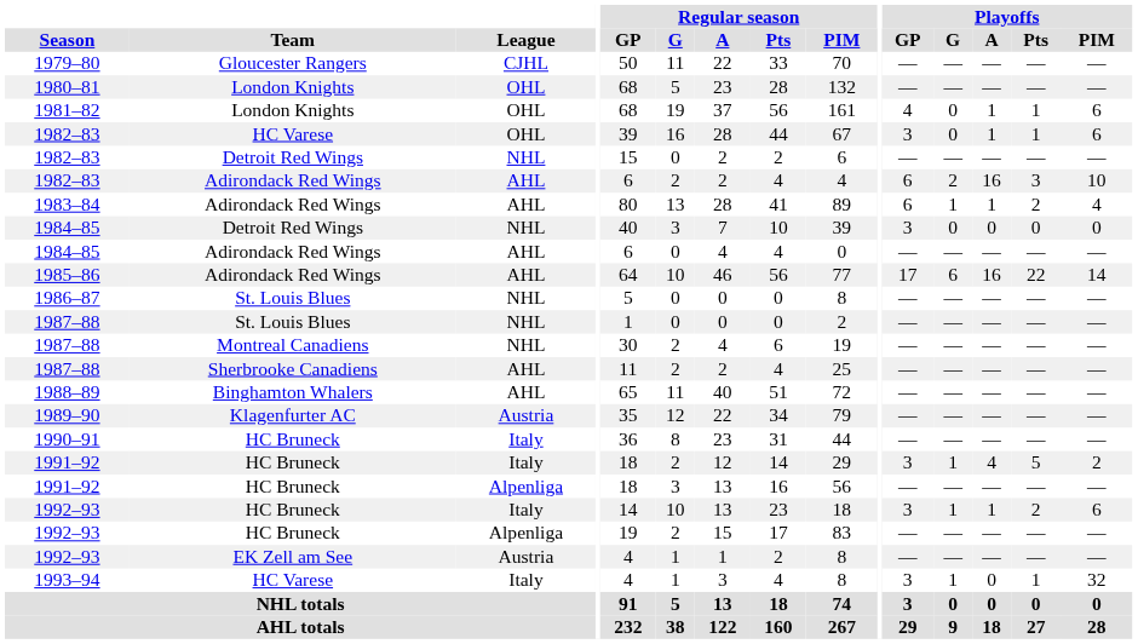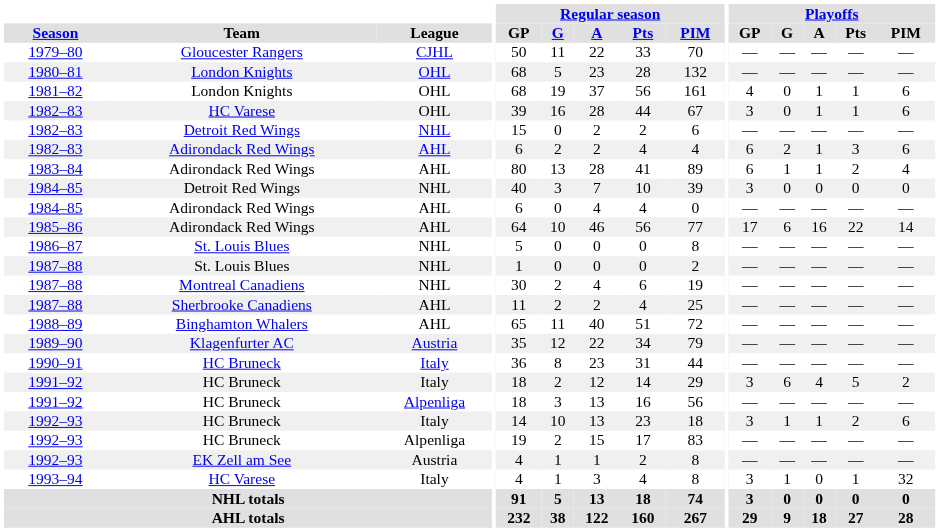 <table border="0" cellpadding="1" cellspacing="0" style="text-align:center; width:60em">
 <tr bgcolor="#e0e0e0">
 <th colspan="3" bgcolor="#ffffff"></th>
 <th rowspan="99" bgcolor="#ffffff"></th>
 <th colspan="5"><a href='#'>Regular season</a></th>
 <th rowspan="99" bgcolor="#ffffff"></th>
 <th colspan="5"><a href='#'>Playoffs</a></th>
 </tr>
 <tr bgcolor="#e0e0e0">
 <th><a href='#'>Season</a></th>
 <th>Team</th>
 <th>League</th>
 <th>GP</th>
 <th><a href='#'>G</a></th>
 <th><a href='#'>A</a></th>
 <th><a href='#'>Pts</a></th>
 <th><a href='#'>PIM</a></th>
 <th>GP</th>
 <th>G</th>
 <th>A</th>
 <th>Pts</th>
 <th>PIM</th>
 </tr>
 <tr>
 <td><a href='#'>1979–80</a></td>
 <td><a href='#'>Gloucester Rangers</a></td>
 <td><a href='#'>CJHL</a></td>
 <td>50</td>
 <td>11</td>
 <td>22</td>
 <td>33</td>
 <td>70</td>
 <td>—</td>
 <td>—</td>
 <td>—</td>
 <td>—</td>
 <td>—</td>
 </tr>
 <tr bgcolor="#f0f0f0">
 <td><a href='#'>1980–81</a></td>
 <td><a href='#'>London Knights</a></td>
 <td><a href='#'>OHL</a></td>
 <td>68</td>
 <td>5</td>
 <td>23</td>
 <td>28</td>
 <td>132</td>
 <td>—</td>
 <td>—</td>
 <td>—</td>
 <td>—</td>
 <td>—</td>
 </tr>
 <tr>
 <td><a href='#'>1981–82</a></td>
 <td>London Knights</td>
 <td>OHL</td>
 <td>68</td>
 <td>19</td>
 <td>37</td>
 <td>56</td>
 <td>161</td>
 <td>4</td>
 <td>0</td>
 <td>1</td>
 <td>1</td>
 <td>6</td>
 </tr>
 <tr bgcolor="#f0f0f0">
 <td><a href='#'>1982–83</a></td>
 <td><a href='#'>HC Varese</a></td>
 <td>OHL</td>
 <td>39</td>
 <td>16</td>
 <td>28</td>
 <td>44</td>
 <td>67</td>
 <td>3</td>
 <td>0</td>
 <td>1</td>
 <td>1</td>
 <td>6</td>
 </tr>
 <tr>
 <td><a href='#'>1982–83</a></td>
 <td><a href='#'>Detroit Red Wings</a></td>
 <td><a href='#'>NHL</a></td>
 <td>15</td>
 <td>0</td>
 <td>2</td>
 <td>2</td>
 <td>6</td>
 <td>—</td>
 <td>—</td>
 <td>—</td>
 <td>—</td>
 <td>—</td>
 </tr>
 <tr bgcolor="#f0f0f0">
 <td><a href='#'>1982–83</a></td>
 <td><a href='#'>Adirondack Red Wings</a></td>
 <td><a href='#'>AHL</a></td>
 <td>6</td>
 <td>2</td>
 <td>2</td>
 <td>4</td>
 <td>4</td>
 <td>6</td>
 <td>2</td>
-<td>16</td>
+<td>1</td>
 <td>3</td>
-<td>10</td>
+<td>6</td>
 </tr>
 <tr>
 <td><a href='#'>1983–84</a></td>
 <td>Adirondack Red Wings</td>
 <td>AHL</td>
 <td>80</td>
 <td>13</td>
 <td>28</td>
 <td>41</td>
 <td>89</td>
 <td>6</td>
 <td>1</td>
 <td>1</td>
 <td>2</td>
 <td>4</td>
 </tr>
 <tr bgcolor="#f0f0f0">
 <td><a href='#'>1984–85</a></td>
 <td>Detroit Red Wings</td>
 <td>NHL</td>
 <td>40</td>
 <td>3</td>
 <td>7</td>
 <td>10</td>
 <td>39</td>
 <td>3</td>
 <td>0</td>
 <td>0</td>
 <td>0</td>
 <td>0</td>
 </tr>
 <tr>
 <td><a href='#'>1984–85</a></td>
 <td>Adirondack Red Wings</td>
 <td>AHL</td>
 <td>6</td>
 <td>0</td>
 <td>4</td>
 <td>4</td>
 <td>0</td>
 <td>—</td>
 <td>—</td>
 <td>—</td>
 <td>—</td>
 <td>—</td>
 </tr>
 <tr bgcolor="#f0f0f0">
 <td><a href='#'>1985–86</a></td>
 <td>Adirondack Red Wings</td>
 <td>AHL</td>
 <td>64</td>
 <td>10</td>
 <td>46</td>
 <td>56</td>
 <td>77</td>
 <td>17</td>
 <td>6</td>
 <td>16</td>
 <td>22</td>
 <td>14</td>
 </tr>
 <tr>
 <td><a href='#'>1986–87</a></td>
 <td><a href='#'>St. Louis Blues</a></td>
 <td>NHL</td>
 <td>5</td>
 <td>0</td>
 <td>0</td>
 <td>0</td>
 <td>8</td>
 <td>—</td>
 <td>—</td>
 <td>—</td>
 <td>—</td>
 <td>—</td>
 </tr>
 <tr bgcolor="#f0f0f0">
 <td><a href='#'>1987–88</a></td>
 <td>St. Louis Blues</td>
 <td>NHL</td>
 <td>1</td>
 <td>0</td>
 <td>0</td>
 <td>0</td>
 <td>2</td>
 <td>—</td>
 <td>—</td>
 <td>—</td>
 <td>—</td>
 <td>—</td>
 </tr>
 <tr>
 <td><a href='#'>1987–88</a></td>
 <td><a href='#'>Montreal Canadiens</a></td>
 <td>NHL</td>
 <td>30</td>
 <td>2</td>
 <td>4</td>
 <td>6</td>
 <td>19</td>
 <td>—</td>
 <td>—</td>
 <td>—</td>
 <td>—</td>
 <td>—</td>
 </tr>
 <tr bgcolor="#f0f0f0">
 <td><a href='#'>1987–88</a></td>
 <td><a href='#'>Sherbrooke Canadiens</a></td>
 <td>AHL</td>
 <td>11</td>
 <td>2</td>
 <td>2</td>
 <td>4</td>
 <td>25</td>
 <td>—</td>
 <td>—</td>
 <td>—</td>
 <td>—</td>
 <td>—</td>
 </tr>
 <tr>
 <td><a href='#'>1988–89</a></td>
 <td><a href='#'>Binghamton Whalers</a></td>
 <td>AHL</td>
 <td>65</td>
 <td>11</td>
 <td>40</td>
 <td>51</td>
 <td>72</td>
 <td>—</td>
 <td>—</td>
 <td>—</td>
 <td>—</td>
 <td>—</td>
 </tr>
 <tr bgcolor="#f0f0f0">
 <td><a href='#'>1989–90</a></td>
 <td><a href='#'>Klagenfurter AC</a></td>
 <td><a href='#'>Austria</a></td>
 <td>35</td>
 <td>12</td>
 <td>22</td>
 <td>34</td>
 <td>79</td>
 <td>—</td>
 <td>—</td>
 <td>—</td>
 <td>—</td>
 <td>—</td>
 </tr>
 <tr>
 <td><a href='#'>1990–91</a></td>
 <td><a href='#'>HC Bruneck</a></td>
 <td><a href='#'>Italy</a></td>
 <td>36</td>
 <td>8</td>
 <td>23</td>
 <td>31</td>
 <td>44</td>
 <td>—</td>
 <td>—</td>
 <td>—</td>
 <td>—</td>
 <td>—</td>
 </tr>
 <tr bgcolor="#f0f0f0">
 <td><a href='#'>1991–92</a></td>
 <td>HC Bruneck</td>
 <td>Italy</td>
 <td>18</td>
 <td>2</td>
 <td>12</td>
 <td>14</td>
 <td>29</td>
 <td>3</td>
-<td>1</td>
+<td>6</td>
 <td>4</td>
 <td>5</td>
 <td>2</td>
 </tr>
 <tr>
 <td><a href='#'>1991–92</a></td>
 <td>HC Bruneck</td>
 <td><a href='#'>Alpenliga</a></td>
 <td>18</td>
 <td>3</td>
 <td>13</td>
 <td>16</td>
 <td>56</td>
 <td>—</td>
 <td>—</td>
 <td>—</td>
 <td>—</td>
 <td>—</td>
 </tr>
 <tr bgcolor="#f0f0f0">
 <td><a href='#'>1992–93</a></td>
 <td>HC Bruneck</td>
 <td>Italy</td>
 <td>14</td>
 <td>10</td>
 <td>13</td>
 <td>23</td>
 <td>18</td>
 <td>3</td>
 <td>1</td>
 <td>1</td>
 <td>2</td>
 <td>6</td>
 </tr>
 <tr>
 <td><a href='#'>1992–93</a></td>
 <td>HC Bruneck</td>
 <td>Alpenliga</td>
 <td>19</td>
 <td>2</td>
 <td>15</td>
 <td>17</td>
 <td>83</td>
 <td>—</td>
 <td>—</td>
 <td>—</td>
 <td>—</td>
 <td>—</td>
 </tr>
 <tr bgcolor="#f0f0f0">
 <td><a href='#'>1992–93</a></td>
 <td><a href='#'>EK Zell am See</a></td>
 <td>Austria</td>
 <td>4</td>
 <td>1</td>
 <td>1</td>
 <td>2</td>
 <td>8</td>
 <td>—</td>
 <td>—</td>
 <td>—</td>
 <td>—</td>
 <td>—</td>
 </tr>
 <tr>
 <td><a href='#'>1993–94</a></td>
 <td><a href='#'>HC Varese</a></td>
 <td>Italy</td>
 <td>4</td>
 <td>1</td>
 <td>3</td>
 <td>4</td>
 <td>8</td>
 <td>3</td>
 <td>1</td>
 <td>0</td>
 <td>1</td>
 <td>32</td>
 </tr>
 <tr>
 </tr>
 <tr ALIGN="center" bgcolor="#e0e0e0">
 <th colspan="3">NHL totals</th>
 <th ALIGN="center">91</th>
 <th ALIGN="center">5</th>
 <th ALIGN="center">13</th>
 <th ALIGN="center">18</th>
 <th ALIGN="center">74</th>
 <th ALIGN="center">3</th>
 <th ALIGN="center">0</th>
 <th ALIGN="center">0</th>
 <th ALIGN="center">0</th>
 <th ALIGN="center">0</th>
 </tr>
 <tr>
 </tr>
 <tr ALIGN="center" bgcolor="#e0e0e0">
 <th colspan="3">AHL totals</th>
 <th ALIGN="center">232</th>
 <th ALIGN="center">38</th>
 <th ALIGN="center">122</th>
 <th ALIGN="center">160</th>
 <th ALIGN="center">267</th>
 <th ALIGN="center">29</th>
 <th ALIGN="center">9</th>
 <th ALIGN="center">18</th>
 <th ALIGN="center">27</th>
 <th ALIGN="center">28</th>
 </tr>
 </table>
